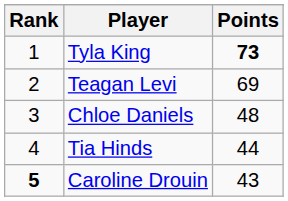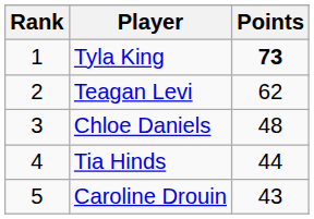 <table class="wikitable sortable" style="text-align:center; margin-bottom:0;">
 <tr>
 </tr>
 <tr>
 <th>Rank</th>
 <th>Player</th>
 <th>Points</th>
 </tr>
 <tr>
 <td>1</td>
 <td align=left> <a href='#'>Tyla King</a></td>
 <td><strong>73</strong></td>
 </tr>
 <tr>
 <td>2</td>
 <td align=left> <a href='#'>Teagan Levi</a></td>
-<td>69</td>
+<td>62</td>
 </tr>
 <tr>
 <td>3</td>
 <td align=left> <a href='#'>Chloe Daniels</a></td>
 <td>48</td>
 </tr>
 <tr>
 <td>4</td>
 <td align=left> <a href='#'>Tia Hinds</a></td>
 <td>44</td>
 </tr>
 <tr>
-<td><strong>5</strong></td>
+<td>5</td>
 <td align=left> <a href='#'>Caroline Drouin</a></td>
 <td>43</td>
 </tr>
 </table>
